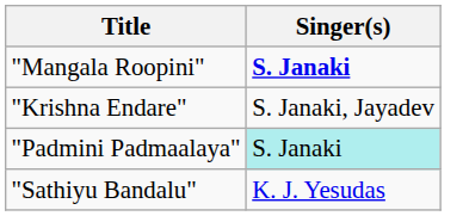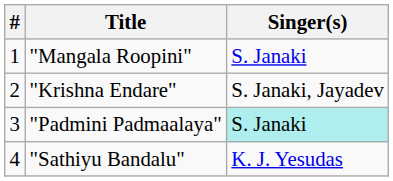 <table class="wikitable" style="font-size:95%;">
 <tr>
+<th>#</th>
 <th>Title</th>
 <th>Singer(s)</th>
 </tr>
 <tr>
+<td>1</td>
 <td>"Mangala Roopini"</td>
-<td><strong><a href='#'>S. Janaki</a></strong></td>
+<td><a href='#'>S. Janaki</a></td>
 </tr>
 <tr>
+<td>2</td>
 <td>"Krishna Endare"</td>
 <td>S. Janaki, Jayadev</td>
 </tr>
 <tr>
+<td>3</td>
 <td>"Padmini Padmaalaya"</td>
 <td style="background: paleturquoise;">S. Janaki</td>
 </tr>
 <tr>
+<td>4</td>
 <td>"Sathiyu Bandalu"</td>
 <td><a href='#'>K. J. Yesudas</a></td>
 </tr>
 </table>
